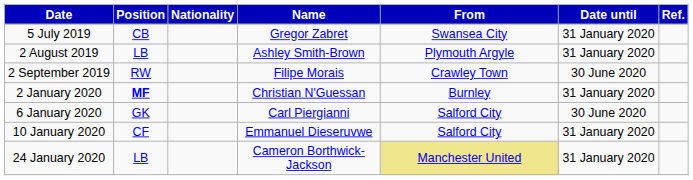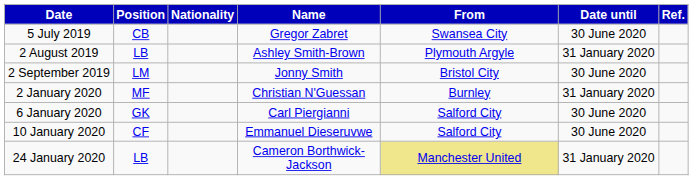 <table class="wikitable"  style="text-align:center; font-size:90%; ">
 <tr>
 <th style="background:#0000BB; color:#FFFFFF; width:120px;">Date</th>
 <th style="background:#0000BB; color:#FFFFFF; width:50px;">Position</th>
 <th style="background:#0000BB; color:#FFFFFF; width:50px;">Nationality</th>
 <th style="background:#0000BB; color:#FFFFFF; width:160px;">Name</th>
 <th style="background:#0000BB; color:#FFFFFF; width:200px;">From</th>
 <th style="background:#0000BB; color:#FFFFFF; width:110px;">Date until</th>
 <th style="background:#0000BB; color:#FFFFFF; width:25px;">Ref.</th>
 </tr>
 <tr>
 <td>5 July 2019</td>
 <td><a href='#'>CB</a></td>
 <td></td>
 <td><a href='#'>Gregor Zabret</a></td>
 <td> <a href='#'>Swansea City</a></td>
-<td>31 January 2020</td>
+<td>30 June 2020</td>
 <td></td>
 </tr>
 <tr>
 <td>2 August 2019</td>
 <td><a href='#'>LB</a></td>
 <td></td>
 <td><a href='#'>Ashley Smith-Brown</a></td>
 <td> <a href='#'>Plymouth Argyle</a></td>
 <td>31 January 2020</td>
 <td></td>
 </tr>
 <tr>
 <td>2 September 2019</td>
-<td><a href='#'>RW</a></td>
+<td><a href='#'>LM</a></td>
 <td></td>
-<td><a href='#'>Filipe Morais</a></td>
-<td> <a href='#'>Crawley Town</a></td>
+<td><a href='#'>Jonny Smith</a></td>
+<td> <a href='#'>Bristol City</a></td>
 <td>30 June 2020</td>
 <td></td>
 </tr>
 <tr>
 <td>2 January 2020</td>
-<td><strong><a href='#'>MF</a></strong></td>
+<td><a href='#'>MF</a></td>
 <td></td>
 <td><a href='#'>Christian N'Guessan</a></td>
 <td> <a href='#'>Burnley</a></td>
 <td>31 January 2020</td>
 <td></td>
 </tr>
 <tr>
 <td>6 January 2020</td>
 <td><a href='#'>GK</a></td>
 <td></td>
 <td><a href='#'>Carl Piergianni</a></td>
 <td> <a href='#'>Salford City</a></td>
 <td>30 June 2020</td>
 <td></td>
 </tr>
 <tr>
 <td>10 January 2020</td>
 <td><a href='#'>CF</a></td>
 <td></td>
 <td><a href='#'>Emmanuel Dieseruvwe</a></td>
 <td> <a href='#'>Salford City</a></td>
-<td>31 January 2020</td>
+<td>30 June 2020</td>
 <td></td>
 </tr>
 <tr>
 <td>24 January 2020</td>
 <td><a href='#'>LB</a></td>
 <td></td>
 <td><a href='#'>Cameron Borthwick-Jackson</a></td>
 <td style="background: khaki;"> <a href='#'>Manchester United</a></td>
 <td>31 January 2020</td>
 <td></td>
 </tr>
 </table>
